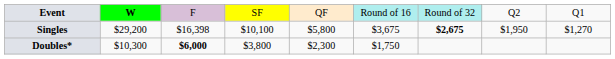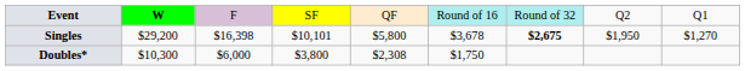 <table class=wikitable style=font-size:90%;text-align:center>
 <tr>
 <td style="width:130px; background:#dfe2e9;"><strong>Event</strong></td>
 <td style="width:80px; background:lime;"><strong>W</strong></td>
 <td style="width:85px; background:thistle;">F</td>
 <td style="width:85px; background:#ff0;">SF</td>
 <td style="width:85px; background:#ffebcd;">QF</td>
 <td style="width:85px; background:#afeeee;">Round of 16</td>
 <td style="width:85px; background:#afeeee;">Round of 32</td>
 <td width=85>Q2</td>
 <td width=85>Q1</td>
 </tr>
 <tr>
 <td style="background:#dfe2e9;"><strong>Singles</strong></td>
 <td>$29,200</td>
 <td>$16,398</td>
-<td>$10,100</td>
+<td>$10,101</td>
 <td>$5,800</td>
-<td>$3,675</td>
+<td>$3,678</td>
 <td><strong>$2,675</strong></td>
 <td>$1,950</td>
 <td>$1,270</td>
 </tr>
 <tr>
 <td style="background:#dfe2e9;"><strong>Doubles*</strong></td>
 <td>$10,300</td>
-<td><strong>$6,000</strong></td>
+<td>$6,000</td>
 <td>$3,800</td>
-<td>$2,300</td>
+<td>$2,308</td>
 <td>$1,750</td>
 <td></td>
 <td></td>
 <td></td>
 </tr>
 </table>
